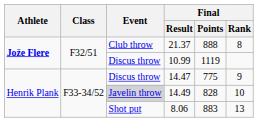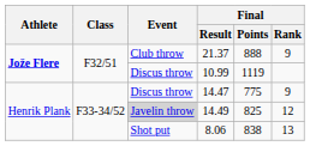 <table class=wikitable style="font-size:90%">
 <tr>
 <th rowspan="2">Athlete</th>
 <th rowspan="2">Class</th>
 <th rowspan="2">Event</th>
 <th colspan="3">Final</th>
 </tr>
 <tr>
 <th>Result</th>
 <th>Points</th>
 <th>Rank</th>
 </tr>
 <tr>
 <td rowspan="2"><strong><a href='#'>Jože Flere</a></strong></td>
 <td rowspan="2" style="text-align:center;">F32/51</td>
 <td><a href='#'>Club throw</a></td>
 <td style="text-align:center;">21.37</td>
 <td style="text-align:center;">888</td>
-<td style="text-align:center;">8</td>
+<td style="text-align:center;">9</td>
 </tr>
 <tr>
 <td><a href='#'>Discus throw</a></td>
 <td style="text-align:center;">10.99</td>
 <td style="text-align:center;">1119</td>
 <td style="text-align:center;"></td>
 </tr>
 <tr>
 <td rowspan="3"><a href='#'>Henrik Plank</a></td>
 <td rowspan="3" style="text-align:center;">F33-34/52</td>
 <td><a href='#'>Discus throw</a></td>
 <td style="text-align:center;">14.47</td>
 <td style="text-align:center;">775</td>
 <td style="text-align:center;">9</td>
 </tr>
 <tr>
 <td style="background: lightgrey;"><a href='#'>Javelin throw</a></td>
 <td style="text-align:center;">14.49</td>
-<td style="text-align:center;">828</td>
-<td style="text-align:center;">10</td>
+<td style="text-align:center;">825</td>
+<td style="text-align:center;">12</td>
 </tr>
 <tr>
 <td><a href='#'>Shot put</a></td>
 <td style="text-align:center;">8.06</td>
-<td style="text-align:center;">883</td>
+<td style="text-align:center;">838</td>
 <td style="text-align:center;">13</td>
 </tr>
 </table>
